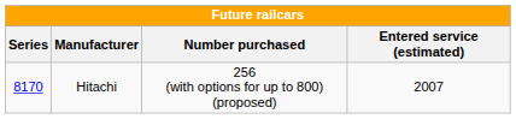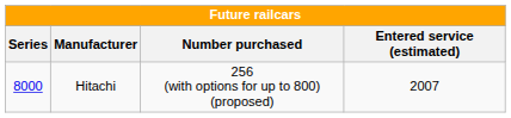 <table class="wikitable sortable" style="text-align:center">
 <tr>
 <th colspan="4" style="color:white;background:orange">Future railcars</th>
 </tr>
 <tr>
 <th>Series</th>
 <th>Manufacturer</th>
 <th>Number purchased</th>
 <th>Entered service (estimated)</th>
 </tr>
 <tr>
-<td><a href='#'>8170</a></td>
+<td><a href='#'>8000</a></td>
 <td>Hitachi</td>
 <td>256 <br>(with options for up to 800) (proposed)</td>
 <td>2007</td>
 </tr>
 </table>
